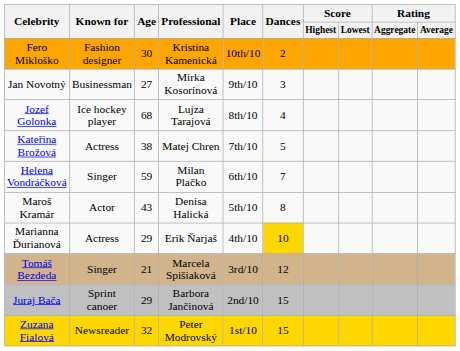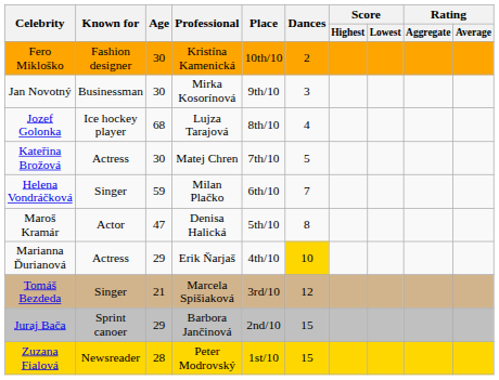 <table class="wikitable sortable" width="100%" style="text-align:center">
 <tr>
 <th rowspan=2 class=unsortable>Celebrity</th>
 <th rowspan=2>Known for</th>
 <th rowspan=2>Age</th>
 <th rowspan=2 class=unsortable>Professional</th>
 <th rowspan=2>Place</th>
 <th rowspan=2>Dances</th>
 <th colspan=2>Score</th>
 <th colspan=2>Rating</th>
 </tr>
 <tr style=font-size:smaller>
 <th>Highest</th>
 <th>Lowest</th>
 <th>Aggregate</th>
 <th>Average</th>
 </tr>
 <tr style="background:orange">
 <td>Fero Mikloško</td>
 <td>Fashion designer</td>
 <td>30</td>
 <td>Kristína Kamenická</td>
 <td data-sort-value=8>10th/10</td>
 <td>2</td>
 <td></td>
 <td></td>
 <td></td>
 <td></td>
 </tr>
 <tr>
 <td>Jan Novotný</td>
 <td>Businessman</td>
-<td>27</td>
+<td>30</td>
 <td>Mirka Kosorínová</td>
 <td data-sort-value=8>9th/10</td>
 <td>3</td>
 <td></td>
 <td></td>
 <td></td>
 <td></td>
 </tr>
 <tr>
 <td><a href='#'>Jozef Golonka</a></td>
 <td>Ice hockey player</td>
 <td>68</td>
 <td>Lujza Tarajová</td>
 <td data-sort-value=8>8th/10</td>
 <td>4</td>
 <td></td>
 <td></td>
 <td></td>
 <td></td>
 </tr>
 <tr>
 <td><a href='#'>Kateřina Brožová</a></td>
 <td>Actress</td>
-<td>38</td>
+<td>30</td>
 <td>Matej Chren</td>
 <td data-sort-value=8>7th/10</td>
 <td>5</td>
 <td></td>
 <td></td>
 <td></td>
 <td></td>
 </tr>
 <tr>
 <td><a href='#'>Helena Vondráčková</a></td>
 <td>Singer</td>
 <td>59</td>
 <td>Milan Plačko</td>
 <td data-sort-value=8>6th/10</td>
 <td>7</td>
 <td></td>
 <td></td>
 <td></td>
 <td></td>
 </tr>
 <tr>
 <td>Maroš Kramár</td>
 <td>Actor</td>
-<td>43</td>
+<td>47</td>
 <td>Denisa Halická</td>
 <td data-sort-value=8>5th/10</td>
 <td>8</td>
 <td></td>
 <td></td>
 <td></td>
 <td></td>
 </tr>
 <tr>
 <td>Marianna Ďurianová</td>
 <td>Actress</td>
 <td>29</td>
 <td>Erik Ňarjaš</td>
 <td data-sort-value=8>4th/10</td>
 <td style="background: gold;">10</td>
 <td></td>
 <td></td>
 <td></td>
 <td></td>
 </tr>
 <tr style="background:tan">
 <td><a href='#'>Tomáš Bezdeda</a></td>
 <td>Singer</td>
 <td>21</td>
 <td>Marcela Spišiaková</td>
 <td data-sort-value=8>3rd/10</td>
 <td>12</td>
 <td></td>
 <td></td>
 <td></td>
 <td></td>
 </tr>
 <tr style="background:silver">
 <td><a href='#'>Juraj Bača</a></td>
 <td>Sprint canoer</td>
 <td>29</td>
 <td>Barbora Jančinová</td>
 <td data-sort-value=8>2nd/10</td>
 <td>15</td>
 <td></td>
 <td></td>
 <td></td>
 <td></td>
 </tr>
 <tr style="background:gold">
 <td><a href='#'>Zuzana Fialová</a></td>
 <td>Newsreader</td>
-<td>32</td>
+<td>28</td>
 <td>Peter Modrovský</td>
 <td data-sort-value=8>1st/10</td>
 <td>15</td>
 <td></td>
 <td></td>
 <td></td>
 <td></td>
 </tr>
 </table>
